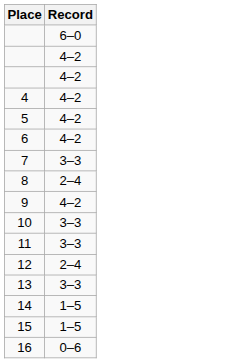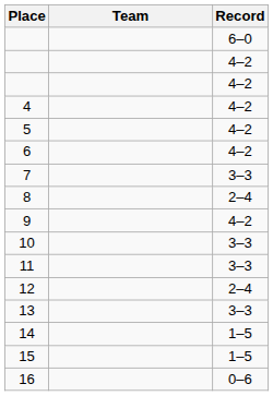 <table class="wikitable" style="text-align:center">
 <tr>
 <th width="30">Place</th>
+<th width="175">Team</th>
 <th width="50">Record</th>
 </tr>
 <tr>
 <td></td>
+<td align=left></td>
 <td>6–0</td>
 </tr>
 <tr>
 <td></td>
+<td align=left></td>
 <td>4–2</td>
 </tr>
 <tr>
 <td></td>
+<td align=left></td>
 <td>4–2</td>
 </tr>
 <tr>
 <td>4</td>
+<td align=left></td>
 <td>4–2</td>
 </tr>
 <tr>
 <td>5</td>
+<td align=left></td>
 <td>4–2</td>
 </tr>
 <tr>
 <td>6</td>
+<td align=left></td>
 <td>4–2</td>
 </tr>
 <tr>
 <td>7</td>
+<td align=left></td>
 <td>3–3</td>
 </tr>
 <tr>
 <td>8</td>
+<td align=left></td>
 <td>2–4</td>
 </tr>
 <tr>
 <td>9</td>
+<td align=left></td>
 <td>4–2</td>
 </tr>
 <tr>
 <td>10</td>
+<td align=left></td>
 <td>3–3</td>
 </tr>
 <tr>
 <td>11</td>
+<td align=left></td>
 <td>3–3</td>
 </tr>
 <tr>
 <td>12</td>
+<td align=left></td>
 <td>2–4</td>
 </tr>
 <tr>
 <td>13</td>
+<td align=left></td>
 <td>3–3</td>
 </tr>
 <tr>
 <td>14</td>
+<td align=left></td>
 <td>1–5</td>
 </tr>
 <tr>
 <td>15</td>
+<td align=left></td>
 <td>1–5</td>
 </tr>
 <tr>
 <td>16</td>
+<td align=left></td>
 <td>0–6</td>
 </tr>
 </table>
